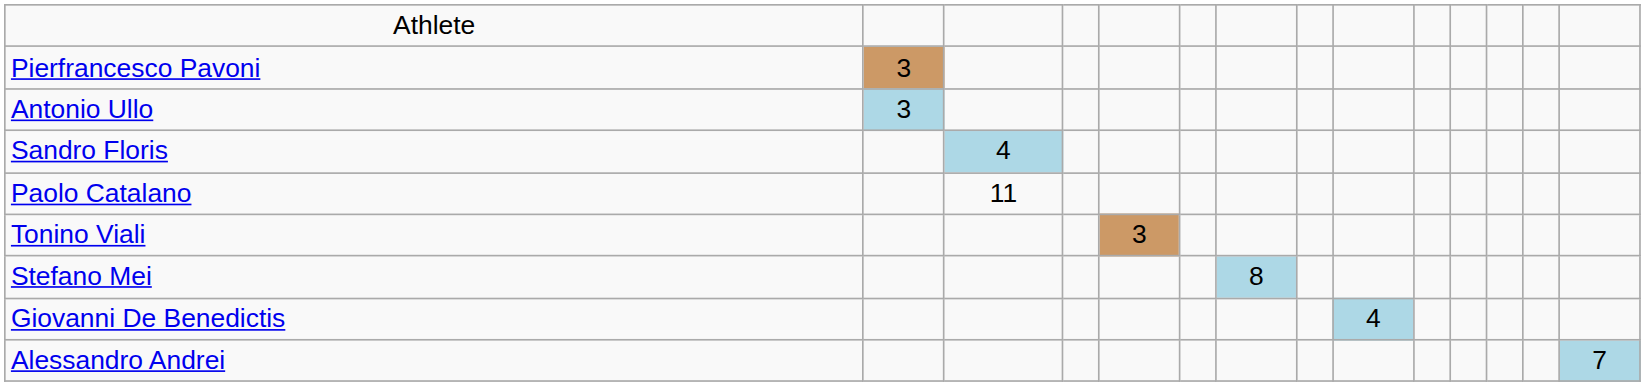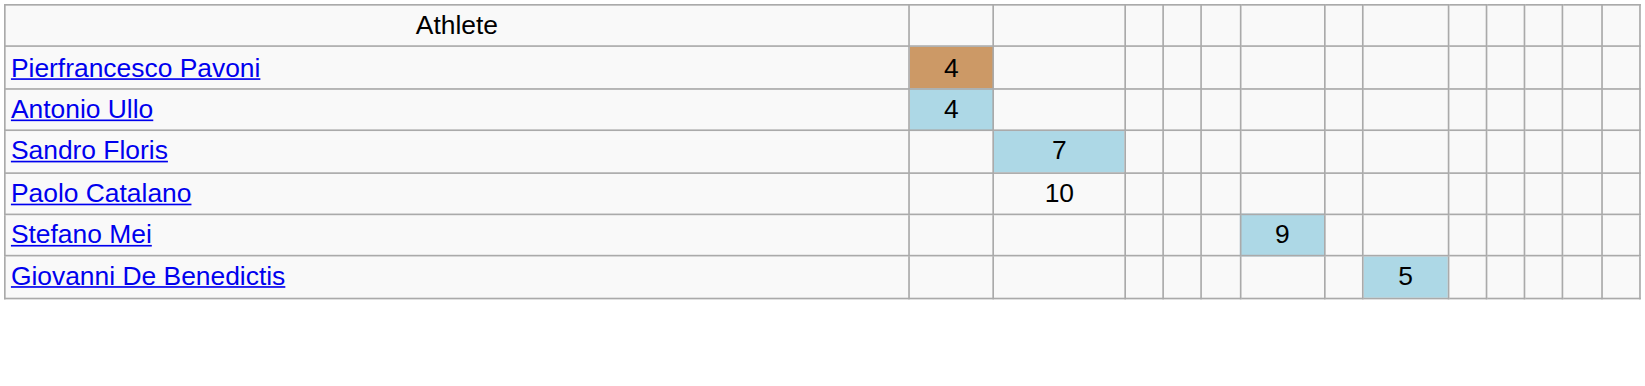 <table class="wikitable" style="text-align: center; font-size:100%" width=50%">
 <tr>
 <td>Athlete</td>
 <td></td>
 <td></td>
 <td></td>
 <td></td>
 <td></td>
 <td></td>
 <td></td>
 <td></td>
 <td></td>
 <td></td>
 <td></td>
 <td></td>
 <td></td>
 </tr>
 <tr>
 <td align=left><a href='#'>Pierfrancesco Pavoni</a></td>
-<td bgcolor=cc9966>3</td>
+<td bgcolor=cc9966>4</td>
 <td></td>
 <td></td>
 <td></td>
 <td></td>
 <td></td>
 <td></td>
 <td></td>
 <td></td>
 <td></td>
 <td></td>
 <td></td>
 <td></td>
 </tr>
 <tr>
 <td align=left><a href='#'>Antonio Ullo</a></td>
-<td bgcolor=lightblue>3</td>
+<td bgcolor=lightblue>4</td>
 <td></td>
 <td></td>
 <td></td>
 <td></td>
 <td></td>
 <td></td>
 <td></td>
 <td></td>
 <td></td>
 <td></td>
 <td></td>
 <td></td>
 </tr>
 <tr>
 <td align=left><a href='#'>Sandro Floris</a></td>
 <td></td>
-<td bgcolor=lightblue>4</td>
+<td bgcolor=lightblue>7</td>
 <td></td>
 <td></td>
 <td></td>
 <td></td>
 <td></td>
 <td></td>
 <td></td>
 <td></td>
 <td></td>
 <td></td>
 <td></td>
 </tr>
 <tr>
 <td align=left><a href='#'>Paolo Catalano</a></td>
 <td></td>
-<td>11</td>
+<td>10</td>
 <td></td>
 <td></td>
-<td></td>
-<td></td>
-<td></td>
-<td></td>
-<td></td>
-<td></td>
-<td></td>
-<td></td>
-<td></td>
-</tr>
-<tr>
-<td align=left><a href='#'>Tonino Viali</a></td>
-<td></td>
-<td></td>
-<td></td>
-<td bgcolor=cc9966>3</td>
 <td></td>
 <td></td>
 <td></td>
 <td></td>
 <td></td>
 <td></td>
 <td></td>
 <td></td>
 <td></td>
 </tr>
 <tr>
 <td align=left><a href='#'>Stefano Mei</a></td>
 <td></td>
 <td></td>
 <td></td>
 <td></td>
 <td></td>
-<td bgcolor=lightblue>8</td>
+<td bgcolor=lightblue>9</td>
 <td></td>
 <td></td>
 <td></td>
 <td></td>
 <td></td>
 <td></td>
 <td></td>
 </tr>
 <tr>
 <td align=left><a href='#'>Giovanni De Benedictis</a></td>
 <td></td>
 <td></td>
 <td></td>
 <td></td>
 <td></td>
 <td></td>
 <td></td>
-<td bgcolor=lightblue>4</td>
+<td bgcolor=lightblue>5</td>
 <td></td>
 <td></td>
 <td></td>
 <td></td>
 <td></td>
 </tr>
-<tr>
-<td align=left><a href='#'>Alessandro Andrei</a></td>
-<td></td>
-<td></td>
-<td></td>
-<td></td>
-<td></td>
-<td></td>
-<td></td>
-<td></td>
-<td></td>
-<td></td>
-<td></td>
-<td></td>
-<td bgcolor=lightblue>7</td>
-</tr>
 </table>
